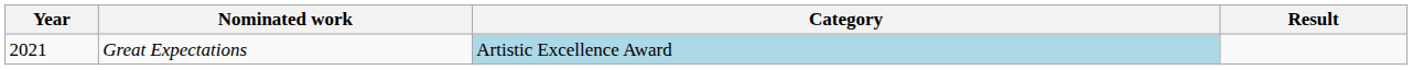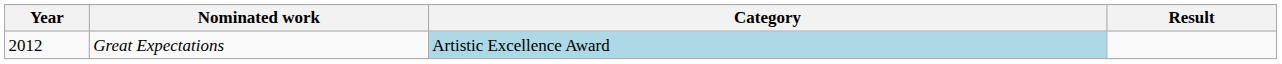 <table style="width:95%;" class="wikitable sortable">
 <tr>
 <th style="width:5%;">Year</th>
 <th style="width:20%;">Nominated work</th>
 <th style="width:40%;">Category</th>
 <th style="width:10%;">Result</th>
 </tr>
 <tr>
-<td>2021</td>
+<td>2012</td>
 <td><em>Great Expectations</em></td>
 <td style="background: lightblue;">Artistic Excellence Award</td>
 <td></td>
 </tr>
 </table>
